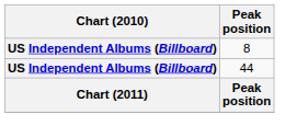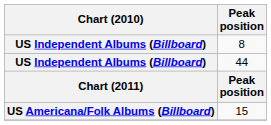 <table class="wikitable sortable plainrowheaders" style="text-align:center">
 <tr>
 <th scope="col">Chart (2010)</th>
 <th scope="col">Peak<br>position</th>
 </tr>
 <tr>
 <th scope="row">US <a href='#'>Independent Albums</a> (<em><a href='#'>Billboard</a></em>)</th>
 <td>8</td>
 </tr>
 <tr>
 <th scope="row">US <a href='#'>Independent Albums</a> (<em><a href='#'>Billboard</a></em>)</th>
 <td>44</td>
 </tr>
 <tr>
 <th scope="col">Chart (2011)</th>
 <th scope="col">Peak<br>position</th>
 </tr>
 <tr>
+<th scope="row">US <a href='#'>Americana/Folk Albums</a> (<em><a href='#'>Billboard</a></em>)</th>
+<td>15</td>
+</tr>
+<tr>
 </tr>
 </table>
